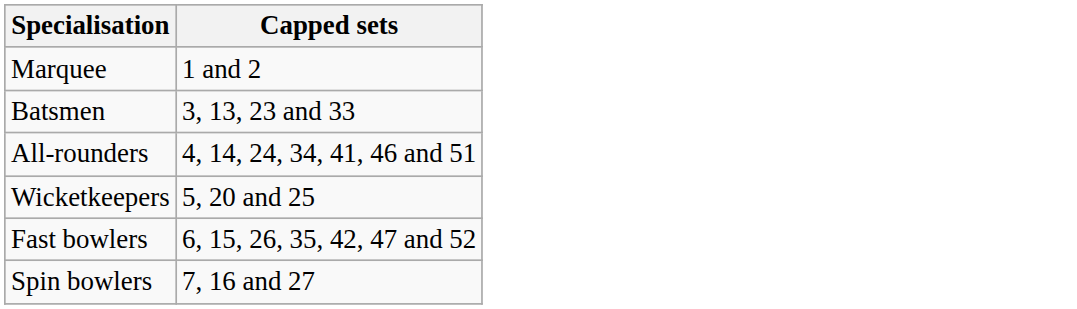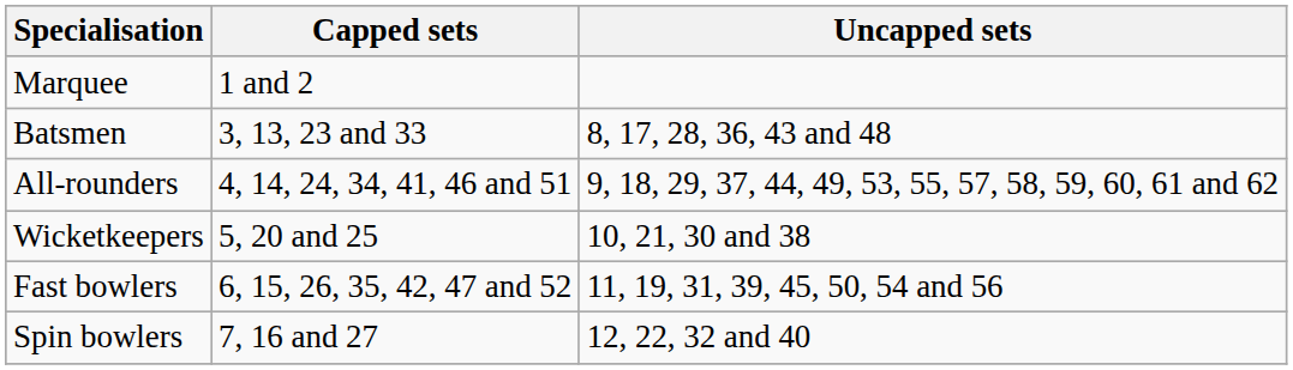 <table class="wikitable">
 <tr>
 <th scope="col">Specialisation</th>
 <th scope="col">Capped sets</th>
+<th scope="col">Uncapped sets</th>
 </tr>
 <tr>
 <td>Marquee</td>
 <td>1 and 2</td>
+<td></td>
 </tr>
 <tr>
 <td>Batsmen</td>
 <td>3, 13, 23 and 33</td>
+<td>8, 17, 28, 36, 43 and 48</td>
 </tr>
 <tr>
 <td>All-rounders</td>
 <td>4, 14, 24, 34, 41, 46 and 51</td>
+<td>9, 18, 29, 37, 44, 49, 53, 55, 57, 58, 59, 60, 61 and 62</td>
 </tr>
 <tr>
 <td>Wicketkeepers</td>
 <td>5, 20 and 25</td>
+<td>10, 21, 30 and 38</td>
 </tr>
 <tr>
 <td>Fast bowlers</td>
 <td>6, 15, 26, 35, 42, 47 and 52</td>
+<td>11, 19, 31, 39, 45, 50, 54 and 56</td>
 </tr>
 <tr>
 <td>Spin bowlers</td>
 <td>7, 16 and 27</td>
+<td>12, 22, 32 and 40</td>
 </tr>
 </table>
